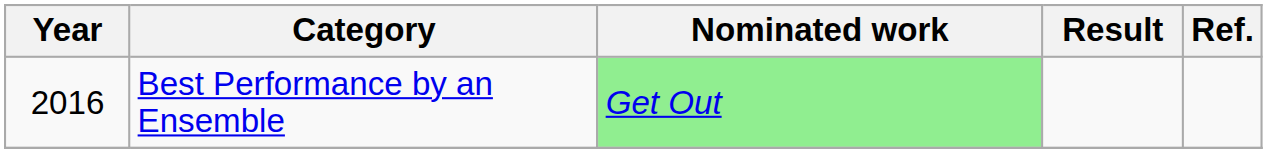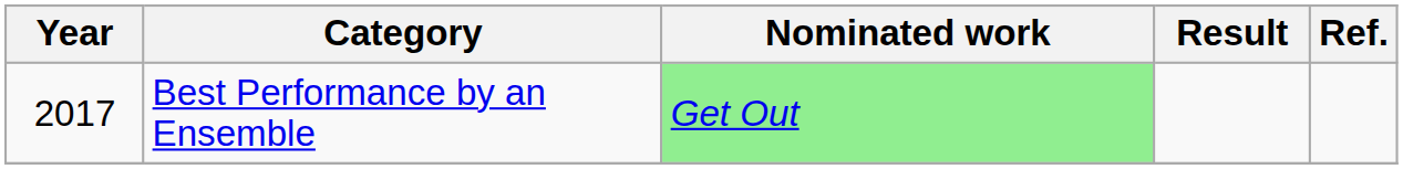 <table class=wikitable>
 <tr>
 <th scope="col" style="width:5em;">Year</th>
 <th scope="col" style="width:26em;">Category</th>
 <th scope="col" style="width:25em;">Nominated work</th>
 <th scope="col" style="width:5em;">Result</th>
 <th>Ref.</th>
 </tr>
 <tr>
-<td style="text-align:center;">2016</td>
+<td style="text-align:center;">2017</td>
 <td><a href='#'>Best Performance by an Ensemble</a></td>
 <td style="background: lightgreen;"><em><a href='#'>Get Out</a></em></td>
 <td></td>
 <td></td>
 </tr>
 <tr>
 </tr>
 </table>
